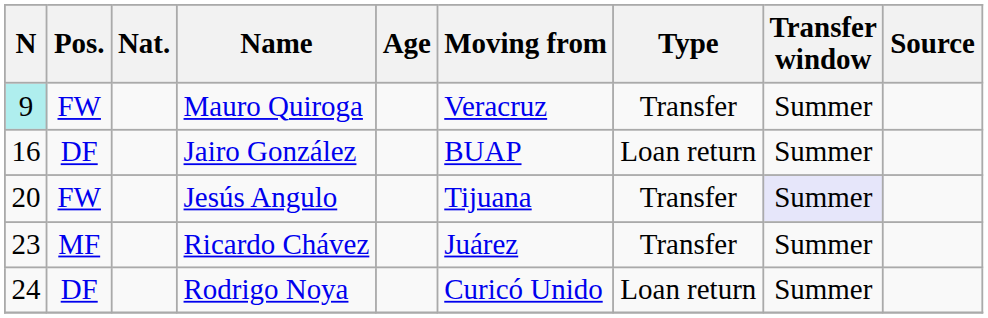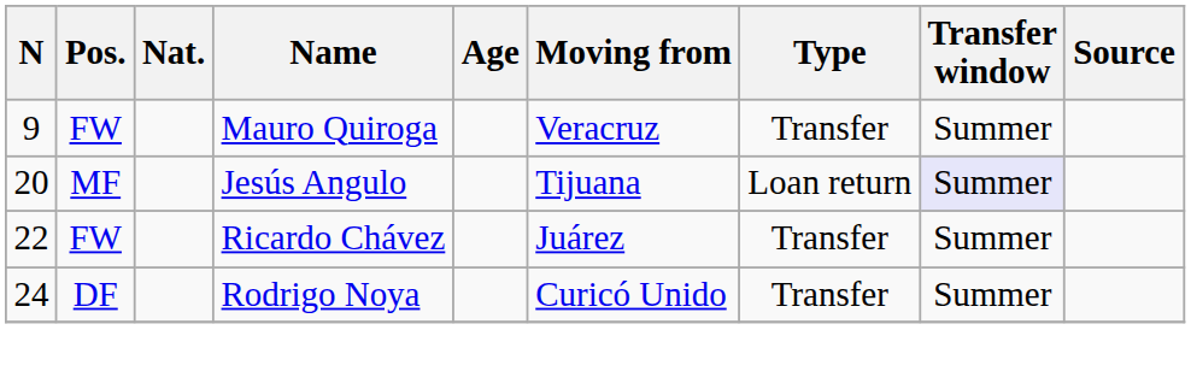 <table class="wikitable sortable" style="text-align:center">
 <tr>
 <th>N</th>
 <th>Pos.</th>
 <th>Nat.</th>
 <th>Name</th>
 <th>Age</th>
 <th>Moving from</th>
 <th>Type</th>
 <th>Transfer<br>window</th>
 <th>Source</th>
 </tr>
 <tr>
-<td style="background: paleturquoise;">9</td>
+<td>9</td>
 <td><a href='#'>FW</a></td>
 <td></td>
 <td align=left><a href='#'>Mauro Quiroga</a></td>
 <td></td>
 <td align=left><a href='#'>Veracruz</a></td>
 <td>Transfer</td>
 <td>Summer</td>
 <td></td>
 </tr>
 <tr>
-<td>16</td>
-<td><a href='#'>DF</a></td>
-<td></td>
-<td align=left><a href='#'>Jairo González</a></td>
-<td></td>
-<td align=left><a href='#'>BUAP</a></td>
-<td>Loan return</td>
-<td>Summer</td>
-<td></td>
-</tr>
-<tr>
 <td>20</td>
-<td><a href='#'>FW</a></td>
+<td><a href='#'>MF</a></td>
 <td></td>
 <td align=left><a href='#'>Jesús Angulo</a></td>
 <td></td>
 <td align=left><a href='#'>Tijuana</a></td>
-<td>Transfer</td>
+<td>Loan return</td>
 <td style="background: lavender;">Summer</td>
 <td></td>
 </tr>
 <tr>
-<td>23</td>
-<td><a href='#'>MF</a></td>
+<td>22</td>
+<td><a href='#'>FW</a></td>
 <td></td>
 <td align=left><a href='#'>Ricardo Chávez</a></td>
 <td></td>
 <td align=left><a href='#'>Juárez</a></td>
 <td>Transfer</td>
 <td>Summer</td>
 <td></td>
 </tr>
 <tr>
 <td>24</td>
 <td><a href='#'>DF</a></td>
 <td></td>
 <td align=left><a href='#'>Rodrigo Noya</a></td>
 <td></td>
 <td align=left> <a href='#'>Curicó Unido</a></td>
-<td>Loan return</td>
+<td>Transfer</td>
 <td>Summer</td>
 <td></td>
 </tr>
 <tr>
 </tr>
 </table>
